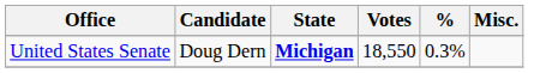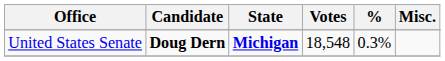 <table class="wikitable mw-collapsible">
 <tr>
 <th>Office</th>
 <th>Candidate</th>
 <th>State</th>
 <th>Votes</th>
 <th>%</th>
 <th>Misc.</th>
 </tr>
 <tr>
 </tr>
 <tr>
 <td><a href='#'>United States Senate</a></td>
-<td>Doug Dern</td>
+<td><strong>Doug Dern</strong></td>
 <td><strong><a href='#'>Michigan</a></strong></td>
-<td>18,550</td>
+<td>18,548</td>
 <td>0.3%</td>
 <td></td>
 </tr>
 <tr>
 </tr>
 </table>
